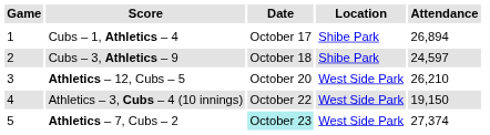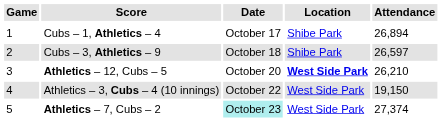 <table border="0" cellspacing="3" cellpadding="3">
 <tr style="background: #e3e3e3;">
 <th>Game</th>
 <th>Score</th>
 <th>Date</th>
 <th>Location</th>
 <th>Attendance</th>
 </tr>
 <tr style="background: #e3e3e3;">
 </tr>
 <tr>
 <td>1</td>
 <td>Cubs – 1, <strong>Athletics</strong> – 4</td>
 <td>October 17</td>
 <td><a href='#'>Shibe Park</a></td>
 <td>26,894</td>
 </tr>
 <tr style="background: #e3e3e3;">
 <td>2</td>
 <td>Cubs – 3, <strong>Athletics</strong> – 9</td>
 <td>October 18</td>
 <td><a href='#'>Shibe Park</a></td>
-<td>24,597</td>
+<td>26,597</td>
 </tr>
 <tr>
 <td>3</td>
 <td><strong>Athletics</strong> – 12, Cubs – 5</td>
 <td>October 20</td>
-<td><a href='#'>West Side Park</a></td>
+<td><strong><a href='#'>West Side Park</a></strong></td>
 <td>26,210</td>
 </tr>
 <tr style="background: #e3e3e3;">
 <td>4</td>
 <td>Athletics – 3, <strong>Cubs</strong> – 4 (10 innings)</td>
 <td>October 22</td>
 <td><a href='#'>West Side Park</a></td>
 <td>19,150</td>
 </tr>
 <tr>
 <td>5</td>
 <td><strong>Athletics</strong> – 7, Cubs – 2</td>
 <td style="background: paleturquoise;">October 23</td>
 <td><a href='#'>West Side Park</a></td>
 <td>27,374</td>
 </tr>
 <tr style="background: #e3e3e3;">
 </tr>
 </table>
